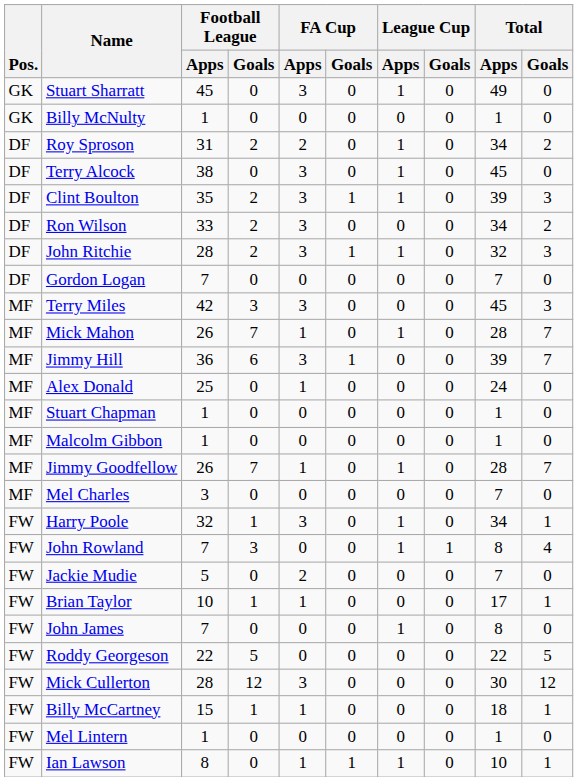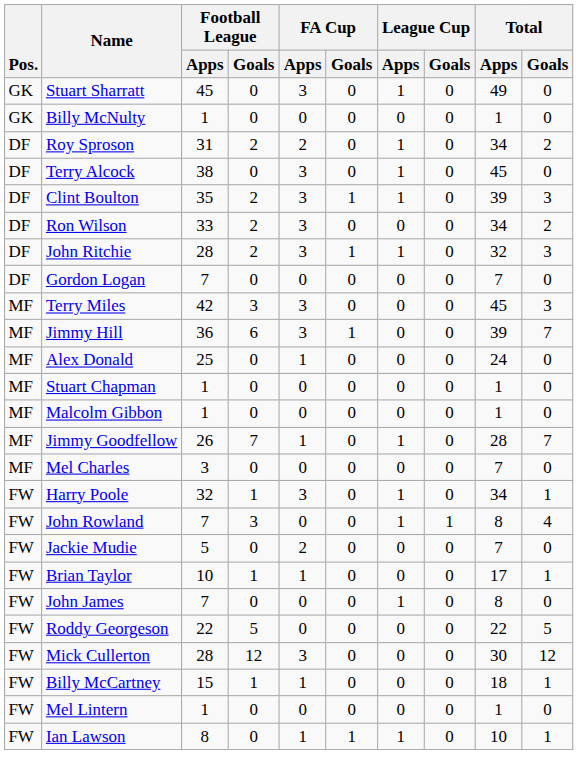 <table class="wikitable" style="text-align:center">
 <tr>
 <th rowspan="2" valign="bottom">Pos.</th>
 <th rowspan="2">Name</th>
 <th colspan="2" width="85">Football League</th>
 <th colspan="2" width="85">FA Cup</th>
 <th colspan="2" width="85">League Cup</th>
 <th colspan="2" width="85">Total</th>
 </tr>
 <tr>
 <th>Apps</th>
 <th>Goals</th>
 <th>Apps</th>
 <th>Goals</th>
 <th>Apps</th>
 <th>Goals</th>
 <th>Apps</th>
 <th>Goals</th>
 </tr>
 <tr>
 <td align="left">GK</td>
 <td align="left"> <a href='#'>Stuart Sharratt</a></td>
 <td>45</td>
 <td>0</td>
 <td>3</td>
 <td>0</td>
 <td>1</td>
 <td>0</td>
 <td>49</td>
 <td>0</td>
 </tr>
 <tr>
 <td align="left">GK</td>
 <td align="left"> <a href='#'>Billy McNulty</a></td>
 <td>1</td>
 <td>0</td>
 <td>0</td>
 <td>0</td>
 <td>0</td>
 <td>0</td>
 <td>1</td>
 <td>0</td>
 </tr>
 <tr>
 <td align="left">DF</td>
 <td align="left"> <a href='#'>Roy Sproson</a></td>
 <td>31</td>
 <td>2</td>
 <td>2</td>
 <td>0</td>
 <td>1</td>
 <td>0</td>
 <td>34</td>
 <td>2</td>
 </tr>
 <tr>
 <td align="left">DF</td>
 <td align="left"> <a href='#'>Terry Alcock</a></td>
 <td>38</td>
 <td>0</td>
 <td>3</td>
 <td>0</td>
 <td>1</td>
 <td>0</td>
 <td>45</td>
 <td>0</td>
 </tr>
 <tr>
 <td align="left">DF</td>
 <td align="left"> <a href='#'>Clint Boulton</a></td>
 <td>35</td>
 <td>2</td>
 <td>3</td>
 <td>1</td>
 <td>1</td>
 <td>0</td>
 <td>39</td>
 <td>3</td>
 </tr>
 <tr>
 <td align="left">DF</td>
 <td align="left"> <a href='#'>Ron Wilson</a></td>
 <td>33</td>
 <td>2</td>
 <td>3</td>
 <td>0</td>
 <td>0</td>
 <td>0</td>
 <td>34</td>
 <td>2</td>
 </tr>
 <tr>
 <td align="left">DF</td>
 <td align="left"> <a href='#'>John Ritchie</a></td>
 <td>28</td>
 <td>2</td>
 <td>3</td>
 <td>1</td>
 <td>1</td>
 <td>0</td>
 <td>32</td>
 <td>3</td>
 </tr>
 <tr>
 <td align="left">DF</td>
 <td align="left"> <a href='#'>Gordon Logan</a></td>
 <td>7</td>
 <td>0</td>
 <td>0</td>
 <td>0</td>
 <td>0</td>
 <td>0</td>
 <td>7</td>
 <td>0</td>
 </tr>
 <tr>
 <td align="left">MF</td>
 <td align="left"> <a href='#'>Terry Miles</a></td>
 <td>42</td>
 <td>3</td>
 <td>3</td>
 <td>0</td>
 <td>0</td>
 <td>0</td>
 <td>45</td>
 <td>3</td>
-</tr>
-<tr>
-<td align="left">MF</td>
-<td align="left"> <a href='#'>Mick Mahon</a></td>
-<td>26</td>
-<td>7</td>
-<td>1</td>
-<td>0</td>
-<td>1</td>
-<td>0</td>
-<td>28</td>
-<td>7</td>
 </tr>
 <tr>
 <td align="left">MF</td>
 <td align="left"> <a href='#'>Jimmy Hill</a></td>
 <td>36</td>
 <td>6</td>
 <td>3</td>
 <td>1</td>
 <td>0</td>
 <td>0</td>
 <td>39</td>
 <td>7</td>
 </tr>
 <tr>
 <td align="left">MF</td>
 <td align="left"> <a href='#'>Alex Donald</a></td>
 <td>25</td>
 <td>0</td>
 <td>1</td>
 <td>0</td>
 <td>0</td>
 <td>0</td>
 <td>24</td>
 <td>0</td>
 </tr>
 <tr>
 <td align="left">MF</td>
 <td align="left"> <a href='#'>Stuart Chapman</a></td>
 <td>1</td>
 <td>0</td>
 <td>0</td>
 <td>0</td>
 <td>0</td>
 <td>0</td>
 <td>1</td>
 <td>0</td>
 </tr>
 <tr>
 <td align="left">MF</td>
 <td align="left"> <a href='#'>Malcolm Gibbon</a></td>
 <td>1</td>
 <td>0</td>
 <td>0</td>
 <td>0</td>
 <td>0</td>
 <td>0</td>
 <td>1</td>
 <td>0</td>
 </tr>
 <tr>
 <td align="left">MF</td>
 <td align="left"> <a href='#'>Jimmy Goodfellow</a></td>
 <td>26</td>
 <td>7</td>
 <td>1</td>
 <td>0</td>
 <td>1</td>
 <td>0</td>
 <td>28</td>
 <td>7</td>
 </tr>
 <tr>
 <td align="left">MF</td>
 <td align="left"> <a href='#'>Mel Charles</a></td>
 <td>3</td>
 <td>0</td>
 <td>0</td>
 <td>0</td>
 <td>0</td>
 <td>0</td>
 <td>7</td>
 <td>0</td>
 </tr>
 <tr>
 <td align="left">FW</td>
 <td align="left"> <a href='#'>Harry Poole</a></td>
 <td>32</td>
 <td>1</td>
 <td>3</td>
 <td>0</td>
 <td>1</td>
 <td>0</td>
 <td>34</td>
 <td>1</td>
 </tr>
 <tr>
 <td align="left">FW</td>
 <td align="left"> <a href='#'>John Rowland</a></td>
 <td>7</td>
 <td>3</td>
 <td>0</td>
 <td>0</td>
 <td>1</td>
 <td>1</td>
 <td>8</td>
 <td>4</td>
 </tr>
 <tr>
 <td align="left">FW</td>
 <td align="left"> <a href='#'>Jackie Mudie</a></td>
 <td>5</td>
 <td>0</td>
 <td>2</td>
 <td>0</td>
 <td>0</td>
 <td>0</td>
 <td>7</td>
 <td>0</td>
 </tr>
 <tr>
 <td align="left">FW</td>
 <td align="left"> <a href='#'>Brian Taylor</a></td>
 <td>10</td>
 <td>1</td>
 <td>1</td>
 <td>0</td>
 <td>0</td>
 <td>0</td>
 <td>17</td>
 <td>1</td>
 </tr>
 <tr>
 <td align="left">FW</td>
 <td align="left"> <a href='#'>John James</a></td>
 <td>7</td>
 <td>0</td>
 <td>0</td>
 <td>0</td>
 <td>1</td>
 <td>0</td>
 <td>8</td>
 <td>0</td>
 </tr>
 <tr>
 <td align="left">FW</td>
 <td align="left"> <a href='#'>Roddy Georgeson</a></td>
 <td>22</td>
 <td>5</td>
 <td>0</td>
 <td>0</td>
 <td>0</td>
 <td>0</td>
 <td>22</td>
 <td>5</td>
 </tr>
 <tr>
 <td align="left">FW</td>
 <td align="left"> <a href='#'>Mick Cullerton</a></td>
 <td>28</td>
 <td>12</td>
 <td>3</td>
 <td>0</td>
 <td>0</td>
 <td>0</td>
 <td>30</td>
 <td>12</td>
 </tr>
 <tr>
 <td align="left">FW</td>
 <td align="left"> <a href='#'>Billy McCartney</a></td>
 <td>15</td>
 <td>1</td>
 <td>1</td>
 <td>0</td>
 <td>0</td>
 <td>0</td>
 <td>18</td>
 <td>1</td>
 </tr>
 <tr>
 <td align="left">FW</td>
 <td align="left"> <a href='#'>Mel Lintern</a></td>
 <td>1</td>
 <td>0</td>
 <td>0</td>
 <td>0</td>
 <td>0</td>
 <td>0</td>
 <td>1</td>
 <td>0</td>
 </tr>
 <tr>
 <td align="left">FW</td>
 <td align="left"> <a href='#'>Ian Lawson</a></td>
 <td>8</td>
 <td>0</td>
 <td>1</td>
 <td>1</td>
 <td>1</td>
 <td>0</td>
 <td>10</td>
 <td>1</td>
 </tr>
 <tr>
 </tr>
 </table>
